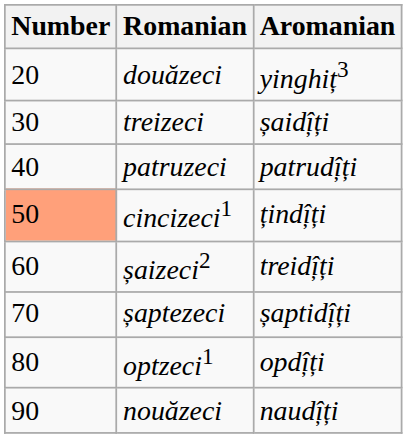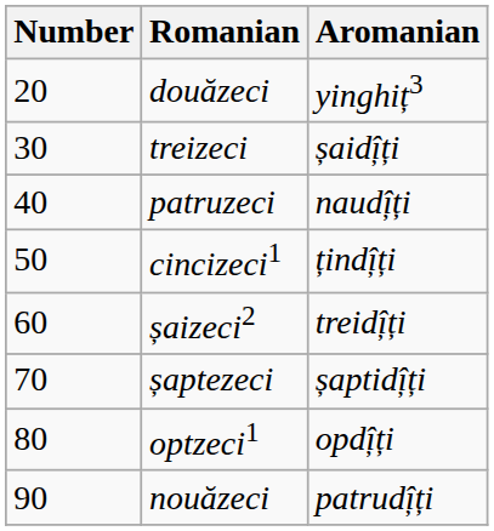 <table class="wikitable">
 <tr>
 <th>Number</th>
 <th>Romanian</th>
 <th>Aromanian</th>
 </tr>
 <tr>
 <td>20</td>
 <td><em>douăzeci</em></td>
 <td><em>yinghiț</em><sup>3</sup></td>
 </tr>
 <tr>
 <td>30</td>
 <td><em>treizeci</em></td>
 <td><em>șaid̦îți</em></td>
 </tr>
 <tr>
 <td>40</td>
 <td><em>patruzeci</em></td>
-<td><em>patrud̦îți</em></td>
+<td><em>naud̦îți</em></td>
 </tr>
 <tr>
-<td style="background: lightsalmon;">50</td>
+<td>50</td>
 <td><em>cincizeci</em><sup>1</sup></td>
 <td><em>țind̦îți</em></td>
 </tr>
 <tr>
 <td>60</td>
 <td><em>șaizeci</em><sup>2</sup></td>
 <td><em>treid̦îți</em></td>
 </tr>
 <tr>
 <td>70</td>
 <td><em>șaptezeci</em></td>
 <td><em>șaptid̦îți</em></td>
 </tr>
 <tr>
 <td>80</td>
 <td><em>optzeci</em><sup>1</sup></td>
 <td><em>opd̦îți</em></td>
 </tr>
 <tr>
 <td>90</td>
 <td><em>nouăzeci</em></td>
-<td><em>naud̦îți</em></td>
+<td><em>patrud̦îți</em></td>
 </tr>
 </table>
